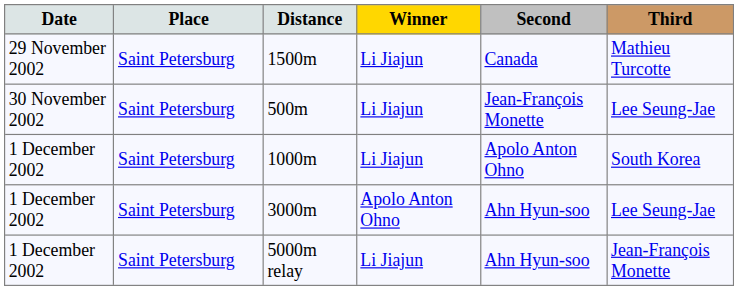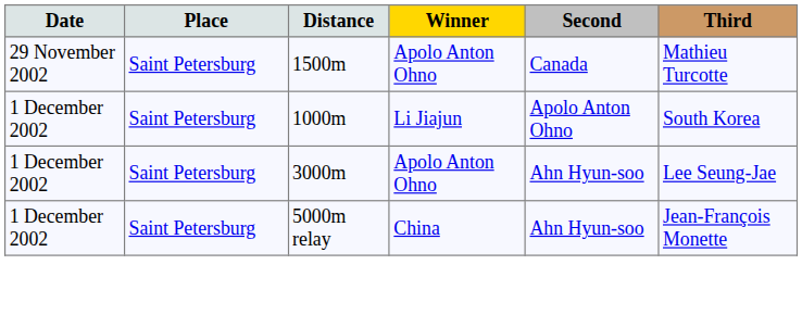 <table bgcolor="#f7f8ff" cellpadding="3" cellspacing="0" border="1" style="font-size: 95%; border: gray solid 1px; border-collapse: collapse;">
 <tr bgcolor="#CCCCCC">
 <td align="center" bgcolor="#DCE5E5" width="150"><strong>Date</strong></td>
 <td align="center" bgcolor="#DCE5E5" width="280"><strong>Place</strong></td>
 <td align="center" bgcolor="#DCE5E5" width="120"><strong>Distance</strong></td>
 <td align="center" bgcolor="gold" width="240"><strong>Winner</strong></td>
 <td align="center" bgcolor="silver" width="240"><strong>Second</strong></td>
 <td align="center" bgcolor="CC9966" width="240"><strong>Third</strong></td>
 </tr>
 <tr align="left">
 <td>29 November 2002</td>
 <td> <a href='#'>Saint Petersburg</a></td>
 <td>1500m</td>
-<td> <a href='#'>Li Jiajun</a></td>
+<td> <a href='#'>Apolo Anton Ohno</a></td>
 <td> <a href='#'>Canada</a></td>
 <td> <a href='#'>Mathieu Turcotte</a></td>
-</tr>
-<tr align="left">
-<td>30 November 2002</td>
-<td> <a href='#'>Saint Petersburg</a></td>
-<td>500m</td>
-<td> <a href='#'>Li Jiajun</a></td>
-<td> <a href='#'>Jean-François Monette</a></td>
-<td> <a href='#'>Lee Seung-Jae</a></td>
 </tr>
 <tr align="left">
 <td>1 December 2002</td>
 <td> <a href='#'>Saint Petersburg</a></td>
 <td>1000m</td>
 <td> <a href='#'>Li Jiajun</a></td>
 <td> <a href='#'>Apolo Anton Ohno</a></td>
 <td> <a href='#'>South Korea</a></td>
 </tr>
 <tr align="left">
 <td>1 December 2002</td>
 <td> <a href='#'>Saint Petersburg</a></td>
 <td>3000m</td>
 <td> <a href='#'>Apolo Anton Ohno</a></td>
 <td> <a href='#'>Ahn Hyun-soo</a></td>
 <td> <a href='#'>Lee Seung-Jae</a></td>
 </tr>
 <tr align="left">
 <td>1 December 2002</td>
 <td> <a href='#'>Saint Petersburg</a></td>
 <td>5000m relay</td>
-<td> <a href='#'>Li Jiajun</a></td>
+<td> <a href='#'>China</a></td>
 <td> <a href='#'>Ahn Hyun-soo</a></td>
 <td> <a href='#'>Jean-François Monette</a></td>
 </tr>
 </table>
